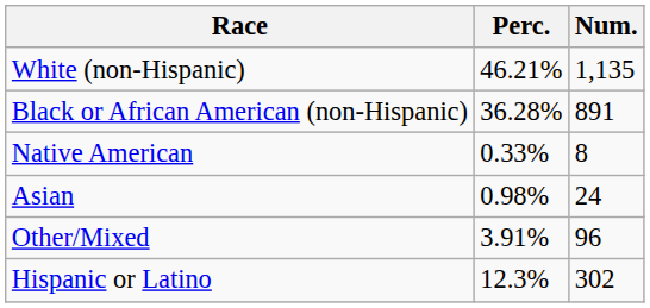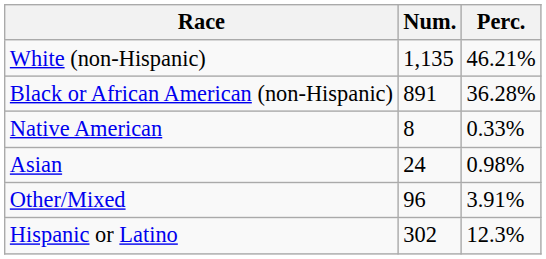 <table class="wikitable">
 <tr>
 <th>Race</th>
+<th>Num.</th>
 <th>Perc.</th>
-<th>Num.</th>
 </tr>
 <tr>
 <td><a href='#'>White</a> (non-Hispanic)</td>
+<td>1,135</td>
 <td>46.21%</td>
-<td>1,135</td>
 </tr>
 <tr>
 <td><a href='#'>Black or African American</a> (non-Hispanic)</td>
+<td>891</td>
 <td>36.28%</td>
-<td>891</td>
 </tr>
 <tr>
 <td><a href='#'>Native American</a></td>
+<td>8</td>
 <td>0.33%</td>
-<td>8</td>
 </tr>
 <tr>
 <td><a href='#'>Asian</a></td>
+<td>24</td>
 <td>0.98%</td>
-<td>24</td>
 </tr>
 <tr>
 <td><a href='#'>Other/Mixed</a></td>
+<td>96</td>
 <td>3.91%</td>
-<td>96</td>
 </tr>
 <tr>
 <td><a href='#'>Hispanic</a> or <a href='#'>Latino</a></td>
+<td>302</td>
 <td>12.3%</td>
-<td>302</td>
 </tr>
 </table>
